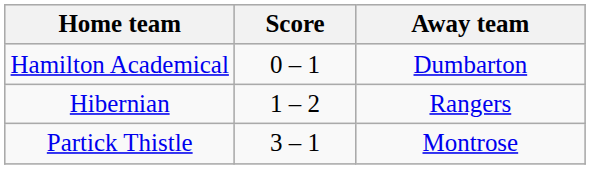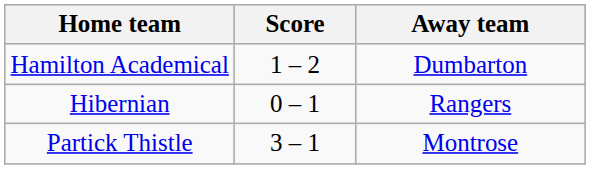 <table class="wikitable" style="text-align: center">
 <tr>
 <th width=140>Home team</th>
 <th width=70>Score</th>
 <th width=140>Away team</th>
 </tr>
 <tr>
 <td><a href='#'>Hamilton Academical</a></td>
-<td>0 – 1</td>
+<td>1 – 2</td>
 <td><a href='#'>Dumbarton</a></td>
 </tr>
 <tr>
 <td><a href='#'>Hibernian</a></td>
-<td>1 – 2</td>
+<td>0 – 1</td>
 <td><a href='#'>Rangers</a></td>
 </tr>
 <tr>
 <td><a href='#'>Partick Thistle</a></td>
 <td>3 – 1</td>
 <td><a href='#'>Montrose</a></td>
 </tr>
 </table>
